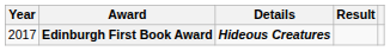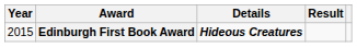 <table class="wikitable plainrowheaders">
 <tr>
 <th scope=col>Year</th>
 <th scope=col>Award</th>
 <th scope=col>Details</th>
 <th scope=col>Result</th>
 <th scope=col></th>
 </tr>
 <tr>
-<td>2017</td>
+<td>2015</td>
 <th scope=row>Edinburgh First Book Award</th>
 <td><strong><em>Hideous Creatures</em></strong></td>
 <td></td>
 <td align=center></td>
 </tr>
 </table>
